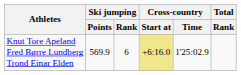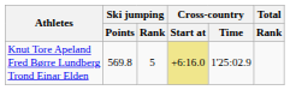 <table class="wikitable" border="1" style="font-size:90%">
 <tr>
 <th rowspan="2">Athletes</th>
 <th colspan="2">Ski jumping</th>
 <th colspan="2">Cross-country</th>
 <th>Total</th>
 </tr>
 <tr>
 <th>Points</th>
 <th>Rank</th>
 <th>Start at</th>
 <th>Time</th>
 <th>Rank</th>
 </tr>
 <tr>
 <td><a href='#'>Knut Tore Apeland</a><br><a href='#'>Fred Børre Lundberg</a><br><a href='#'>Trond Einar Elden</a></td>
-<td align=center>569.9</td>
-<td align=center>6</td>
+<td align=center>569.8</td>
+<td align=center>5</td>
 <td align=center style="background: khaki;">+6:16.0</td>
 <td align=center>1'25:02.9</td>
 <td align=center></td>
 </tr>
 </table>
